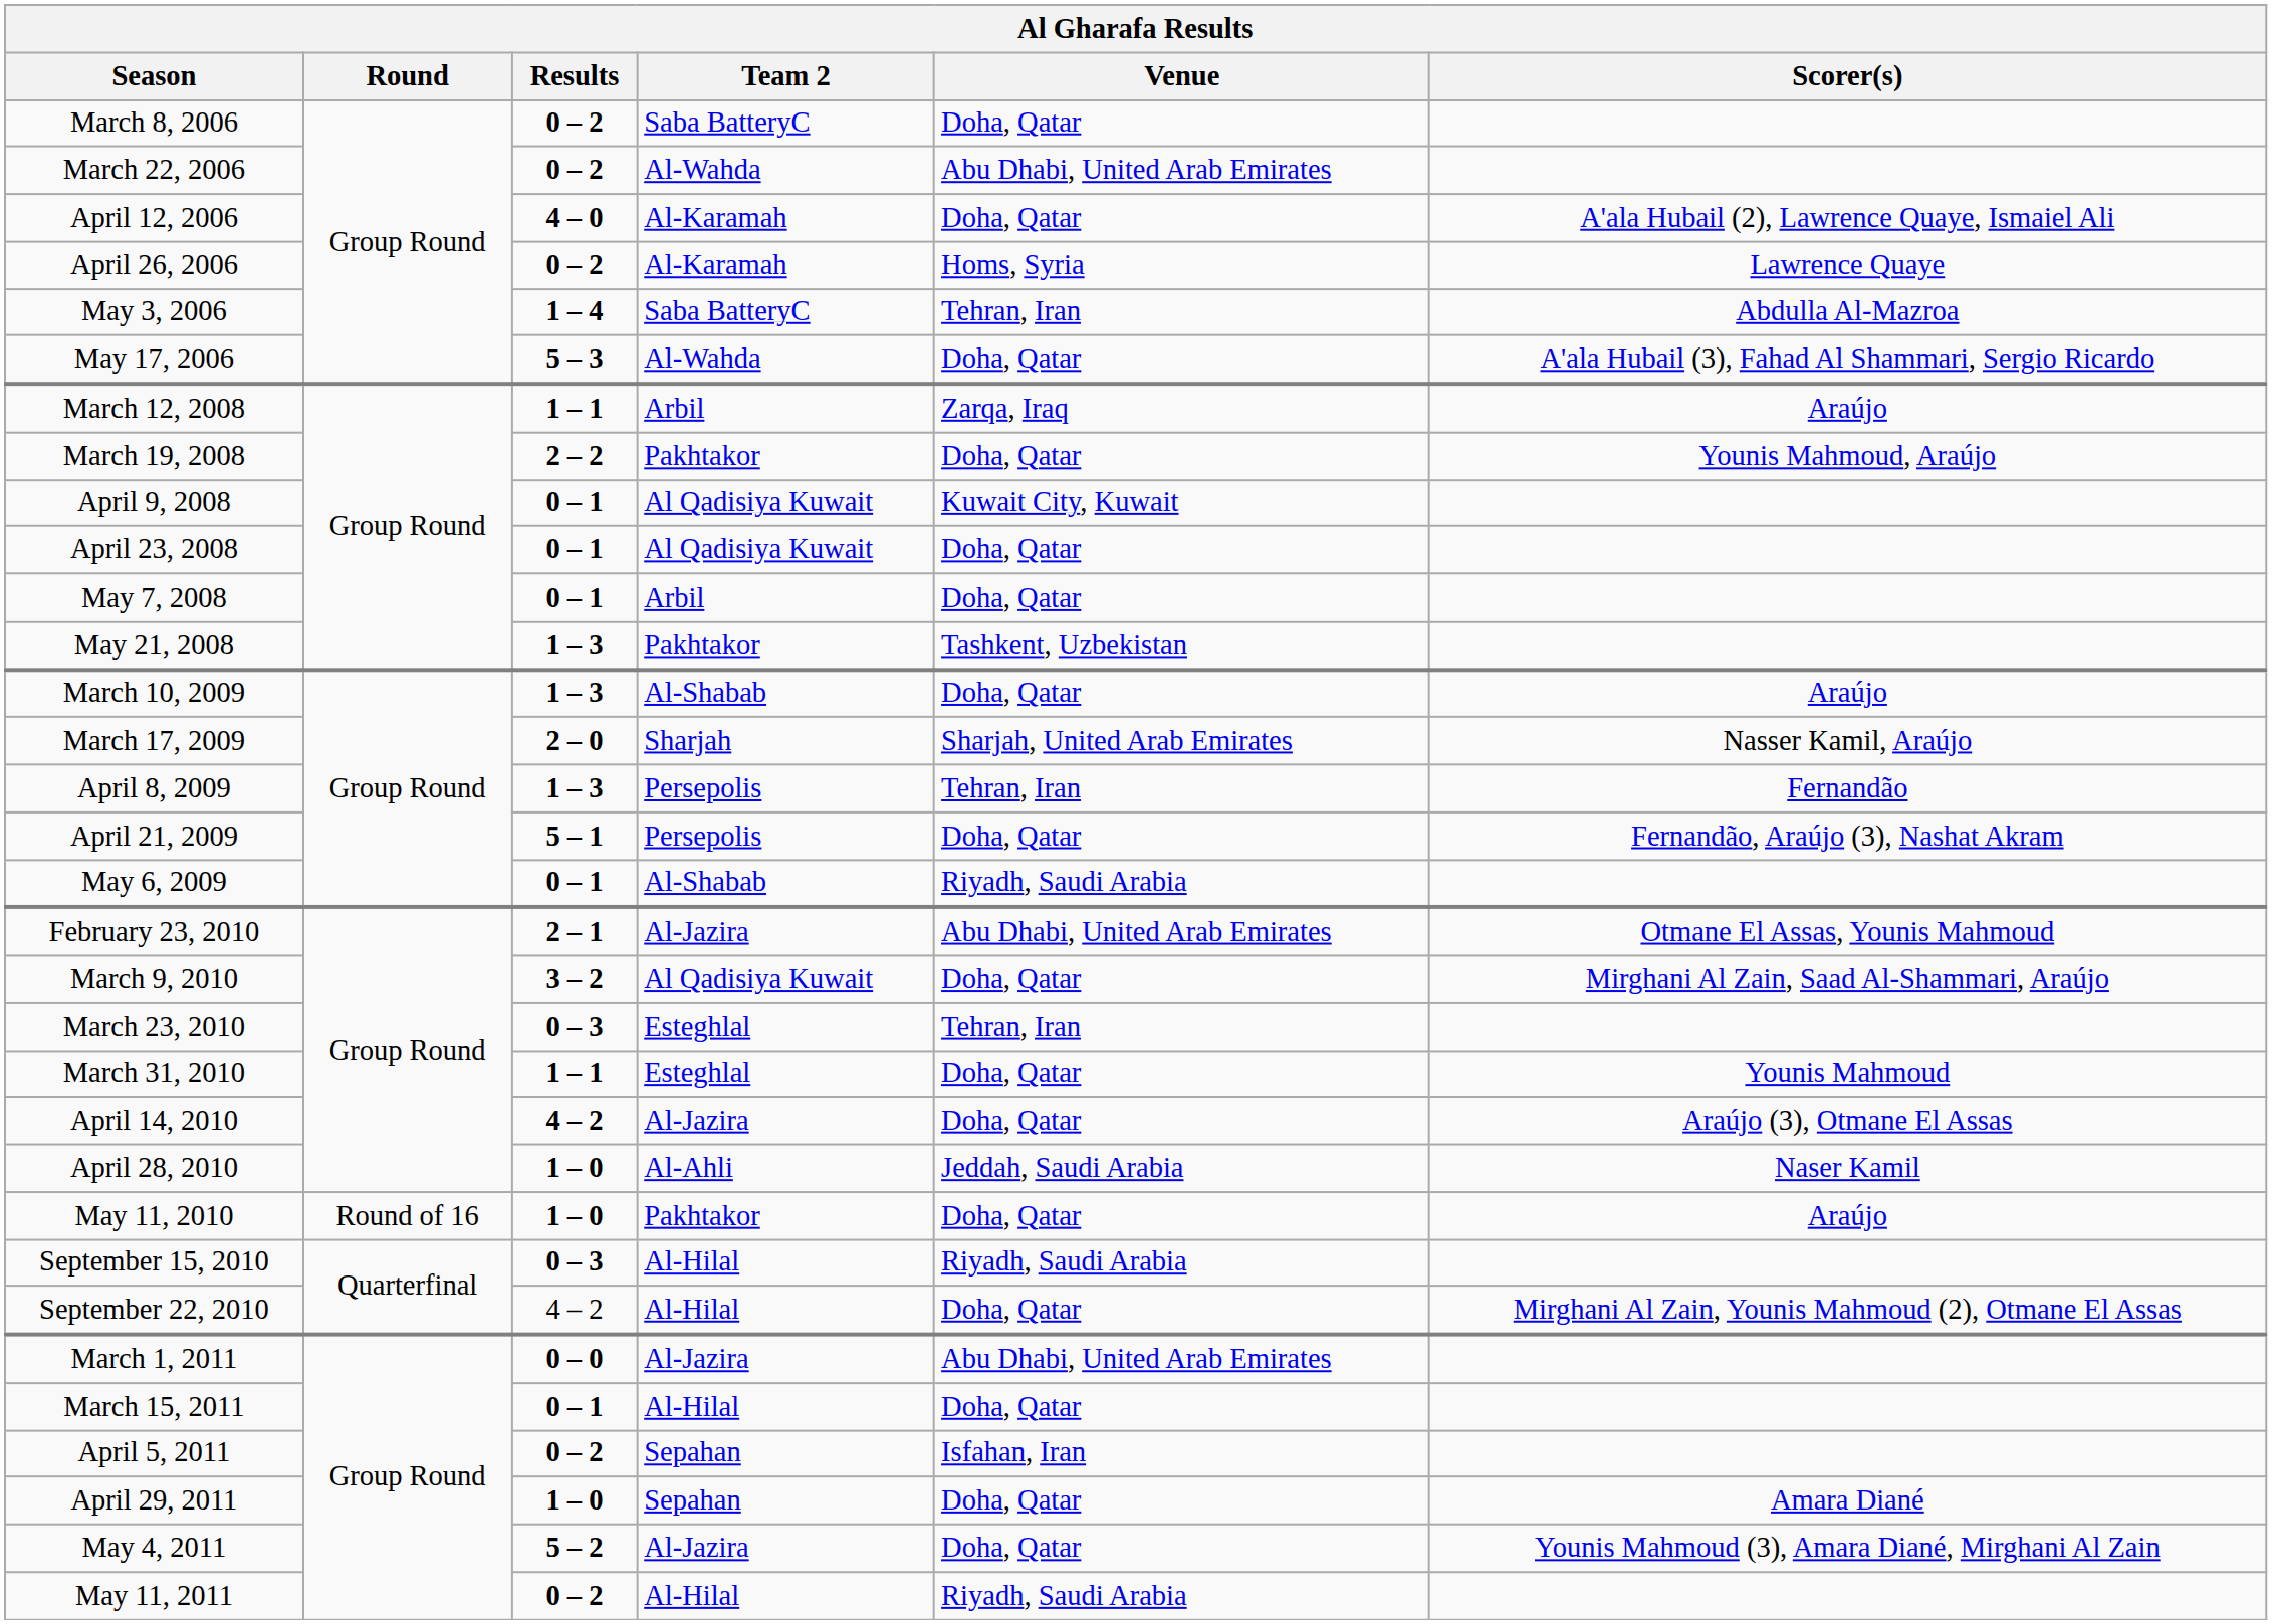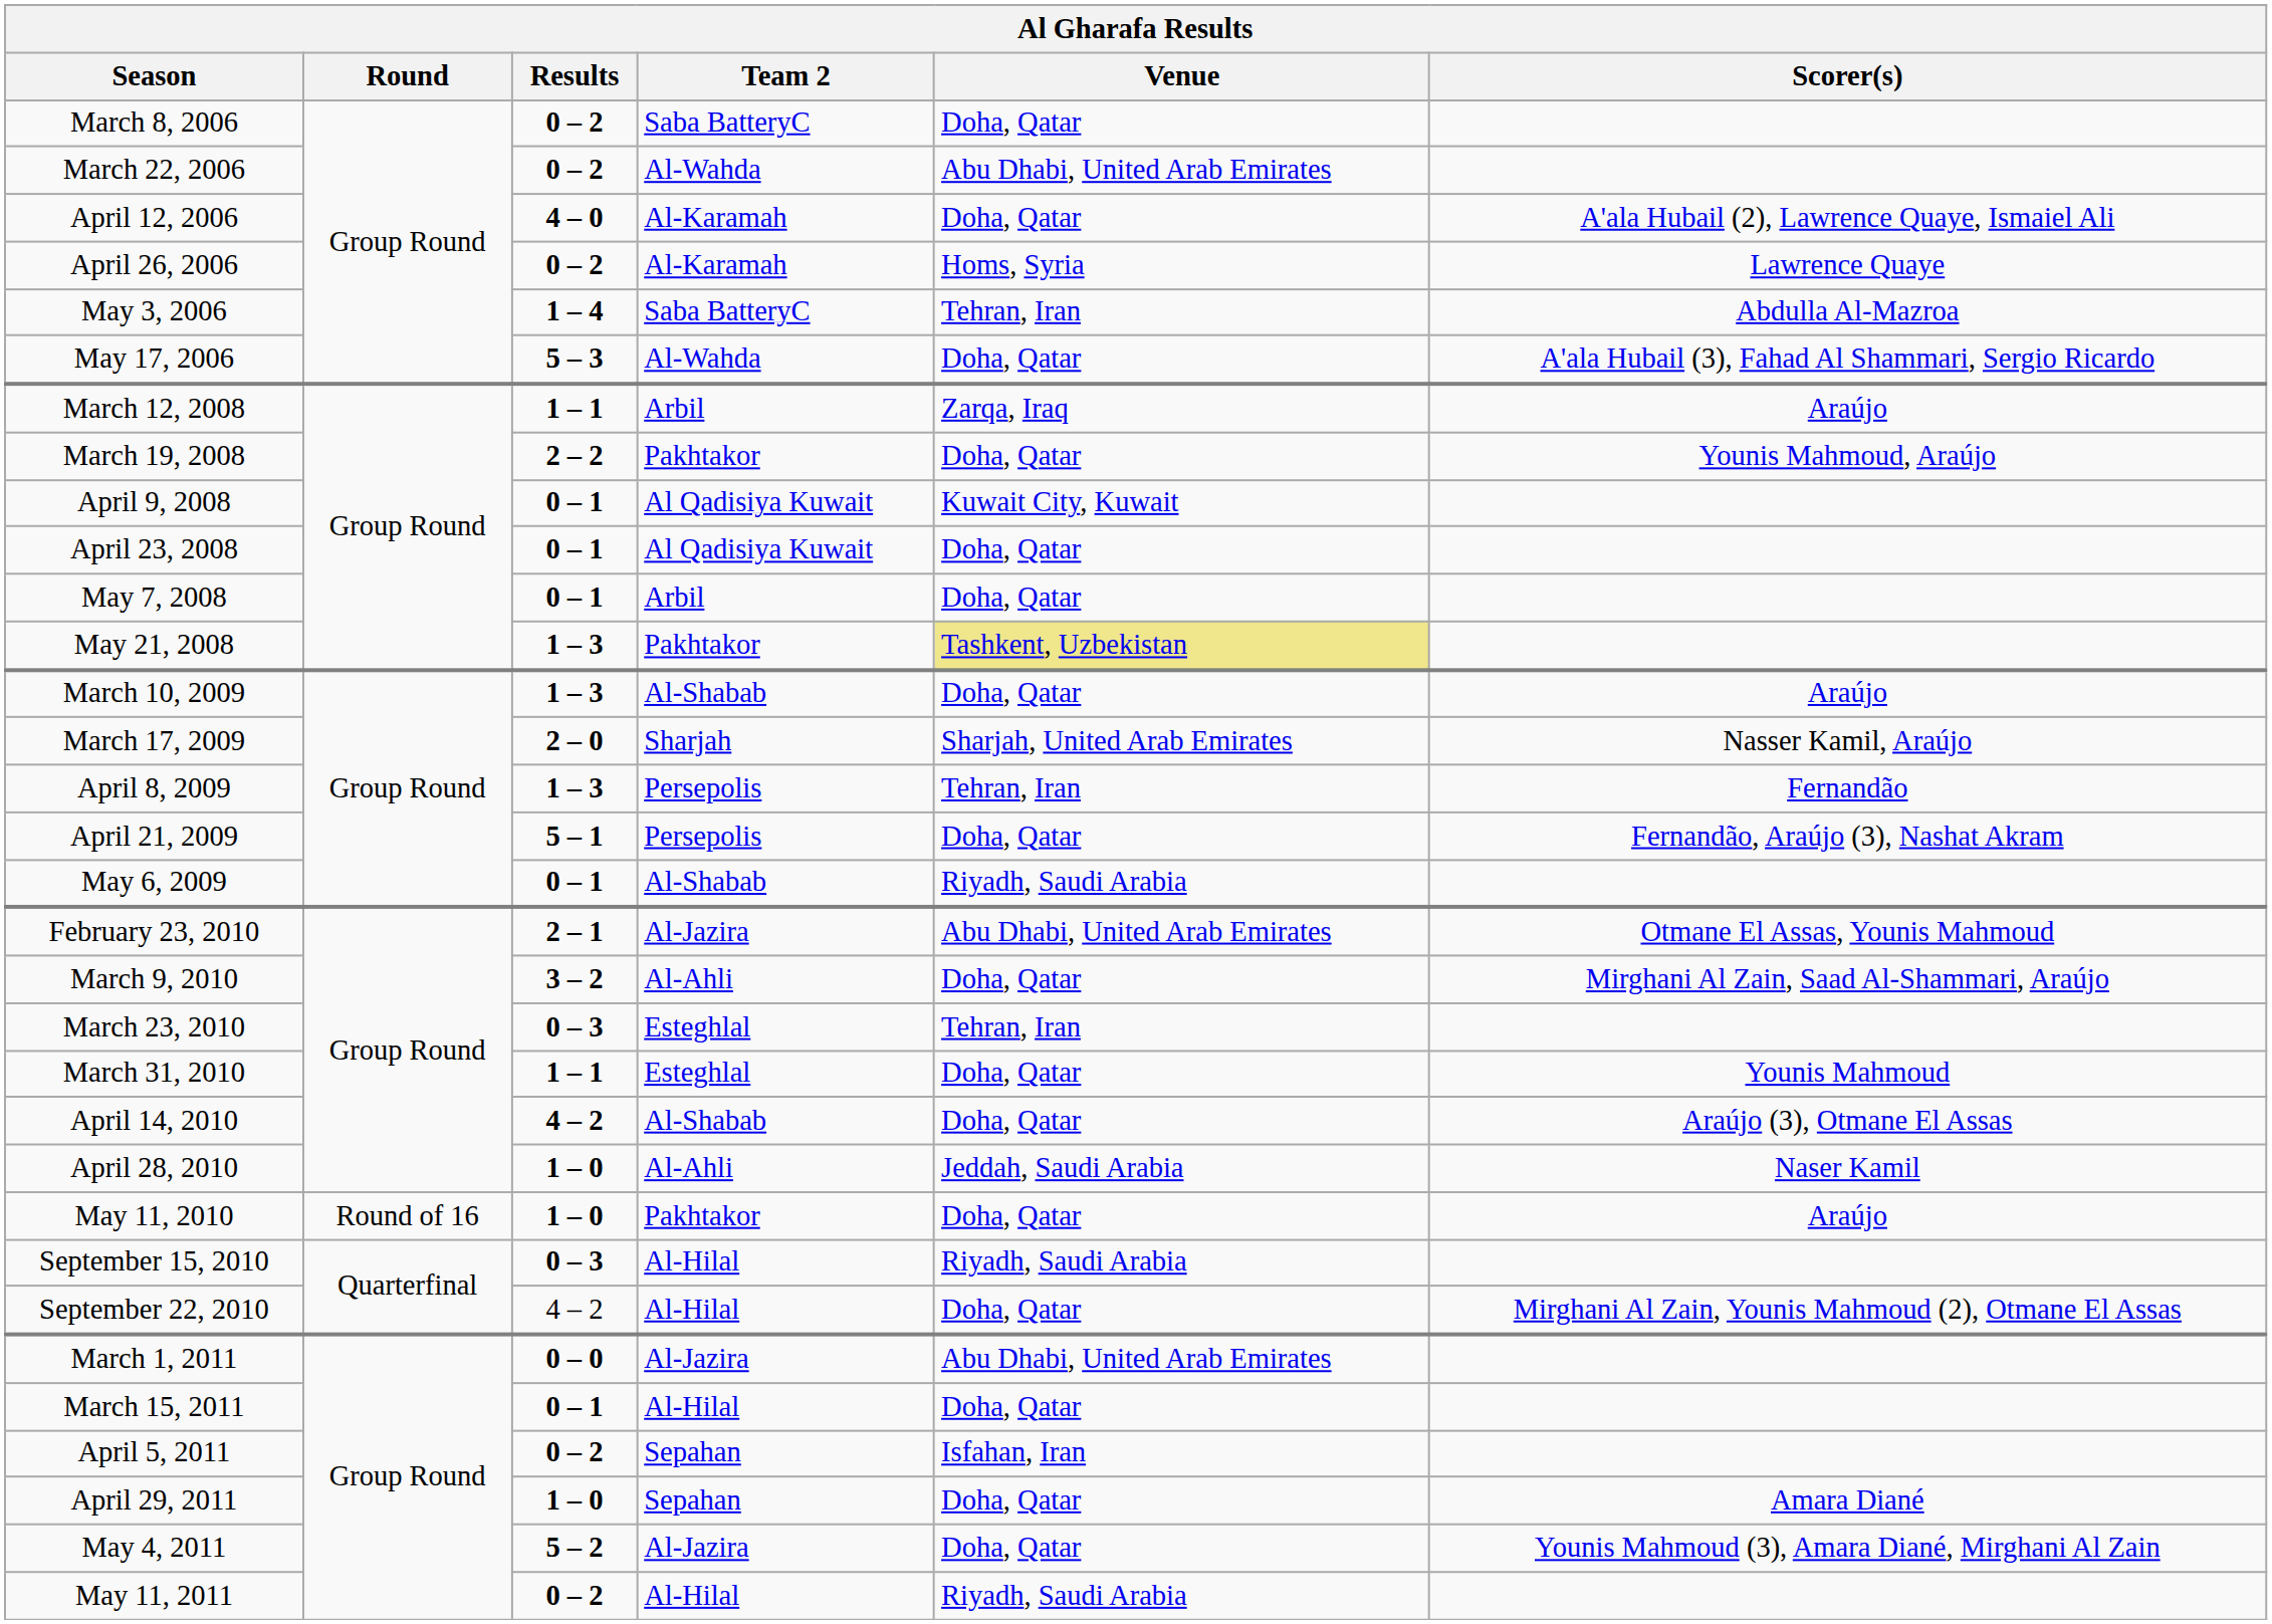 <table class="wikitable" style="width:90%; text-align:center; font-size: 90%;">
 <tr>
 <th colspan=6>Al Gharafa Results</th>
 </tr>
 <tr>
 <th>Season</th>
 <th>Round</th>
 <th>Results</th>
 <th>Team 2</th>
 <th>Venue</th>
 <th>Scorer(s)</th>
 </tr>
 <tr>
 <td>March 8, 2006</td>
 <td rowspan=6>Group Round</td>
 <td><strong>0 – 2</strong></td>
 <td align=left> <a href='#'>Saba BatteryC</a></td>
 <td align=left><a href='#'>Doha</a>, <a href='#'>Qatar</a></td>
 <td></td>
 </tr>
 <tr>
 <td>March 22, 2006</td>
 <td><strong>0 – 2</strong></td>
 <td align=left> <a href='#'>Al-Wahda</a></td>
 <td align=left><a href='#'>Abu Dhabi</a>, <a href='#'>United Arab Emirates</a></td>
 <td></td>
 </tr>
 <tr>
 <td>April 12, 2006</td>
 <td><strong>4 – 0</strong></td>
 <td align=left> <a href='#'>Al-Karamah</a></td>
 <td align=left><a href='#'>Doha</a>, <a href='#'>Qatar</a></td>
 <td><a href='#'>A'ala Hubail</a> (2), <a href='#'>Lawrence Quaye</a>, <a href='#'>Ismaiel Ali</a></td>
 </tr>
 <tr>
 <td>April 26, 2006</td>
 <td><strong>0 – 2</strong></td>
 <td align=left> <a href='#'>Al-Karamah</a></td>
 <td align=left><a href='#'>Homs</a>, <a href='#'>Syria</a></td>
 <td><a href='#'>Lawrence Quaye</a></td>
 </tr>
 <tr>
 <td>May 3, 2006</td>
 <td><strong>1 – 4</strong></td>
 <td align=left> <a href='#'>Saba BatteryC</a></td>
 <td align=left><a href='#'>Tehran</a>, <a href='#'>Iran</a></td>
 <td><a href='#'>Abdulla Al-Mazroa</a></td>
 </tr>
 <tr style="border-bottom:2px solid gray;">
 <td>May 17, 2006</td>
 <td><strong>5 – 3</strong></td>
 <td align=left> <a href='#'>Al-Wahda</a></td>
 <td align=left><a href='#'>Doha</a>, <a href='#'>Qatar</a></td>
 <td><a href='#'>A'ala Hubail</a> (3), <a href='#'>Fahad Al Shammari</a>, <a href='#'>Sergio Ricardo</a></td>
 </tr>
 <tr>
 <td>March 12, 2008</td>
 <td rowspan=6>Group Round</td>
 <td><strong>1 – 1</strong></td>
 <td align=left> <a href='#'>Arbil</a></td>
 <td align=left><a href='#'>Zarqa</a>, <a href='#'>Iraq</a></td>
 <td><a href='#'>Araújo</a></td>
 </tr>
 <tr>
 <td>March 19, 2008</td>
 <td><strong>2 – 2</strong></td>
 <td align=left> <a href='#'>Pakhtakor</a></td>
 <td align=left><a href='#'>Doha</a>, <a href='#'>Qatar</a></td>
 <td><a href='#'>Younis Mahmoud</a>, <a href='#'>Araújo</a></td>
 </tr>
 <tr>
 <td>April 9, 2008</td>
 <td><strong>0 – 1</strong></td>
 <td align=left> <a href='#'>Al Qadisiya Kuwait</a></td>
 <td align=left><a href='#'>Kuwait City</a>, <a href='#'>Kuwait</a></td>
 <td></td>
 </tr>
 <tr>
 <td>April 23, 2008</td>
 <td><strong>0 – 1</strong></td>
 <td align=left> <a href='#'>Al Qadisiya Kuwait</a></td>
 <td align=left><a href='#'>Doha</a>, <a href='#'>Qatar</a></td>
 <td></td>
 </tr>
 <tr>
 <td>May 7, 2008</td>
 <td><strong>0 – 1</strong></td>
 <td align=left> <a href='#'>Arbil</a></td>
 <td align=left><a href='#'>Doha</a>, <a href='#'>Qatar</a></td>
 <td></td>
 </tr>
 <tr style="border-bottom:2px solid gray;">
 <td>May 21, 2008</td>
 <td><strong>1 – 3</strong></td>
 <td align=left> <a href='#'>Pakhtakor</a></td>
-<td align=left><a href='#'>Tashkent</a>, <a href='#'>Uzbekistan</a></td>
+<td align=left style="background: khaki;"><a href='#'>Tashkent</a>, <a href='#'>Uzbekistan</a></td>
 <td></td>
 </tr>
 <tr>
 <td>March 10, 2009</td>
 <td rowspan=5>Group Round</td>
 <td><strong>1 – 3</strong></td>
 <td align=left> <a href='#'>Al-Shabab</a></td>
 <td align=left><a href='#'>Doha</a>, <a href='#'>Qatar</a></td>
 <td><a href='#'>Araújo</a></td>
 </tr>
 <tr>
 <td>March 17, 2009</td>
 <td><strong>2 – 0</strong></td>
 <td align=left> <a href='#'>Sharjah</a></td>
 <td align=left><a href='#'>Sharjah</a>, <a href='#'>United Arab Emirates</a></td>
 <td>Nasser Kamil, <a href='#'>Araújo</a></td>
 </tr>
 <tr>
 <td>April 8, 2009</td>
 <td><strong>1 – 3</strong></td>
 <td align=left> <a href='#'>Persepolis</a></td>
 <td align=left><a href='#'>Tehran</a>, <a href='#'>Iran</a></td>
 <td><a href='#'>Fernandão</a></td>
 </tr>
 <tr>
 <td>April 21, 2009</td>
 <td><strong>5 – 1</strong></td>
 <td align=left> <a href='#'>Persepolis</a></td>
 <td align=left><a href='#'>Doha</a>, <a href='#'>Qatar</a></td>
 <td><a href='#'>Fernandão</a>, <a href='#'>Araújo</a> (3), <a href='#'>Nashat Akram</a></td>
 </tr>
 <tr style="border-bottom:2px solid gray;">
 <td>May 6, 2009</td>
 <td><strong>0 – 1</strong></td>
 <td align=left> <a href='#'>Al-Shabab</a></td>
 <td align=left><a href='#'>Riyadh</a>, <a href='#'>Saudi Arabia</a></td>
 <td></td>
 </tr>
 <tr>
 <td>February 23, 2010</td>
 <td rowspan=6>Group Round</td>
 <td><strong>2 – 1</strong></td>
 <td align=left> <a href='#'>Al-Jazira</a></td>
 <td align=left><a href='#'>Abu Dhabi</a>, <a href='#'>United Arab Emirates</a></td>
 <td><a href='#'>Otmane El Assas</a>, <a href='#'>Younis Mahmoud</a></td>
 </tr>
 <tr>
 <td>March 9, 2010</td>
 <td><strong>3 – 2</strong></td>
-<td align=left> <a href='#'>Al Qadisiya Kuwait</a></td>
+<td align=left> <a href='#'>Al-Ahli</a></td>
 <td align=left><a href='#'>Doha</a>, <a href='#'>Qatar</a></td>
 <td><a href='#'>Mirghani Al Zain</a>, <a href='#'>Saad Al-Shammari</a>, <a href='#'>Araújo</a></td>
 </tr>
 <tr>
 <td>March 23, 2010</td>
 <td><strong>0 – 3</strong></td>
 <td align=left> <a href='#'>Esteghlal</a></td>
 <td align=left><a href='#'>Tehran</a>, <a href='#'>Iran</a></td>
 <td></td>
 </tr>
 <tr>
 <td>March 31, 2010</td>
 <td><strong>1 – 1</strong></td>
 <td align=left> <a href='#'>Esteghlal</a></td>
 <td align=left><a href='#'>Doha</a>, <a href='#'>Qatar</a></td>
 <td><a href='#'>Younis Mahmoud</a></td>
 </tr>
 <tr>
 <td>April 14, 2010</td>
 <td><strong>4 – 2</strong></td>
-<td align=left> <a href='#'>Al-Jazira</a></td>
+<td align=left> <a href='#'>Al-Shabab</a></td>
 <td align=left><a href='#'>Doha</a>, <a href='#'>Qatar</a></td>
 <td><a href='#'>Araújo</a> (3), <a href='#'>Otmane El Assas</a></td>
 </tr>
 <tr>
 <td>April 28, 2010</td>
 <td><strong>1 – 0</strong></td>
 <td align=left> <a href='#'>Al-Ahli</a></td>
 <td align=left><a href='#'>Jeddah</a>, <a href='#'>Saudi Arabia</a></td>
 <td><a href='#'>Naser Kamil</a></td>
 </tr>
 <tr>
 <td>May 11, 2010</td>
 <td rowspan=1>Round of 16</td>
 <td><strong>1 – 0</strong></td>
 <td align=left> <a href='#'>Pakhtakor</a></td>
 <td align=left><a href='#'>Doha</a>, <a href='#'>Qatar</a></td>
 <td><a href='#'>Araújo</a></td>
 </tr>
 <tr>
 <td>September 15, 2010</td>
 <td rowspan=2>Quarterfinal</td>
 <td><strong>0 – 3<em></td>
 <td align=left> <a href='#'>Al-Hilal</a></td>
 <td align=left><a href='#'>Riyadh</a>, <a href='#'>Saudi Arabia</a></td>
 <td></td>
 </tr>
 <tr style="border-bottom:2px solid gray;">
 <td>September 22, 2010</td>
 <td></strong>4 – 2</em></td>
 <td align=left> <a href='#'>Al-Hilal</a></td>
 <td align=left><a href='#'>Doha</a>, <a href='#'>Qatar</a></td>
 <td><a href='#'>Mirghani Al Zain</a>, <a href='#'>Younis Mahmoud</a> (2), <a href='#'>Otmane El Assas</a></td>
 </tr>
 <tr>
 <td>March 1, 2011</td>
 <td rowspan=6>Group Round</td>
 <td><strong>0 – 0</strong></td>
 <td align=left> <a href='#'>Al-Jazira</a></td>
 <td align=left><a href='#'>Abu Dhabi</a>, <a href='#'>United Arab Emirates</a></td>
 <td></td>
 </tr>
 <tr>
 <td>March 15, 2011</td>
 <td><strong>0 – 1</strong></td>
 <td align=left> <a href='#'>Al-Hilal</a></td>
 <td align=left><a href='#'>Doha</a>, <a href='#'>Qatar</a></td>
 <td></td>
 </tr>
 <tr>
 <td>April 5, 2011</td>
 <td><strong>0 – 2</strong></td>
 <td align=left> <a href='#'>Sepahan</a></td>
 <td align=left><a href='#'>Isfahan</a>, <a href='#'>Iran</a></td>
 <td></td>
 </tr>
 <tr>
 <td>April 29, 2011</td>
 <td><strong>1 – 0</strong></td>
 <td align=left> <a href='#'>Sepahan</a></td>
 <td align=left><a href='#'>Doha</a>, <a href='#'>Qatar</a></td>
 <td><a href='#'>Amara Diané</a></td>
 </tr>
 <tr>
 <td>May 4, 2011</td>
 <td><strong>5 – 2</strong></td>
 <td align=left> <a href='#'>Al-Jazira</a></td>
 <td align=left><a href='#'>Doha</a>, <a href='#'>Qatar</a></td>
 <td><a href='#'>Younis Mahmoud</a> (3), <a href='#'>Amara Diané</a>, <a href='#'>Mirghani Al Zain</a></td>
 </tr>
 <tr>
 <td>May 11, 2011</td>
 <td><strong>0 – 2</strong></td>
 <td align=left> <a href='#'>Al-Hilal</a></td>
 <td align=left><a href='#'>Riyadh</a>, <a href='#'>Saudi Arabia</a></td>
 <td></td>
 </tr>
 </table>
